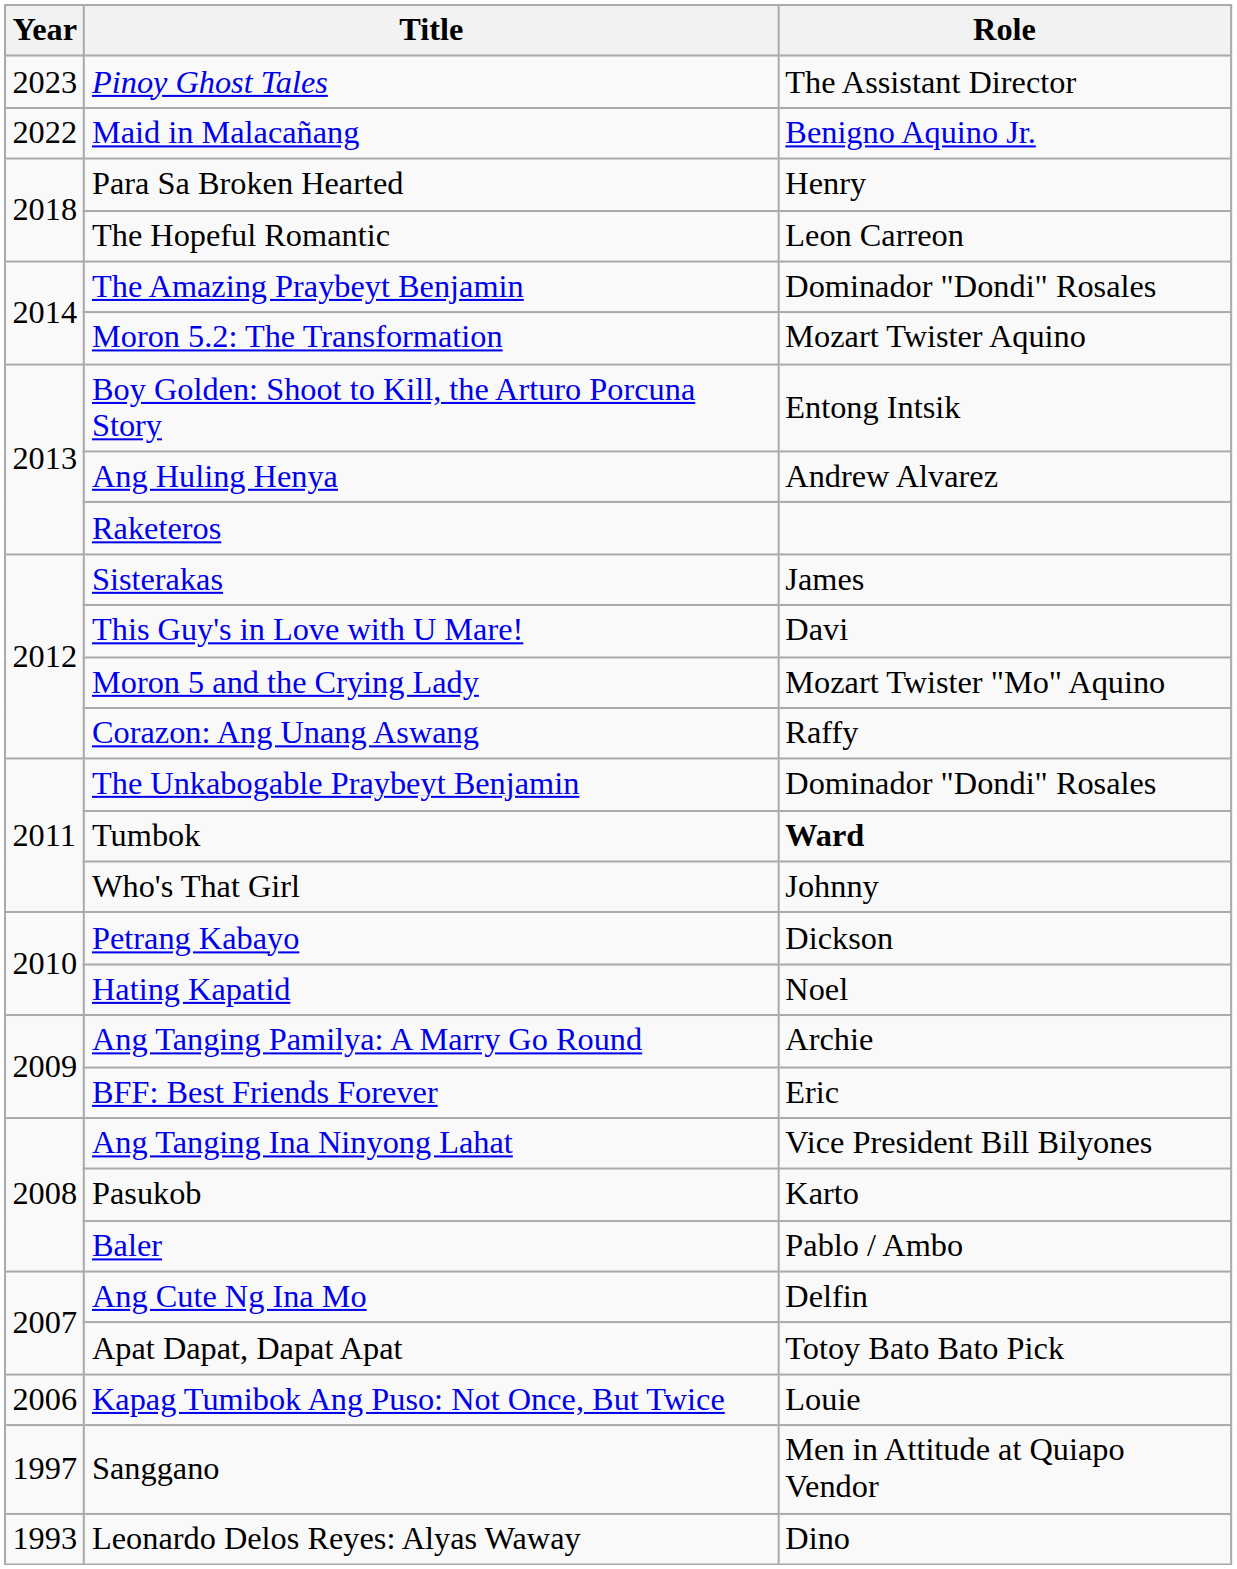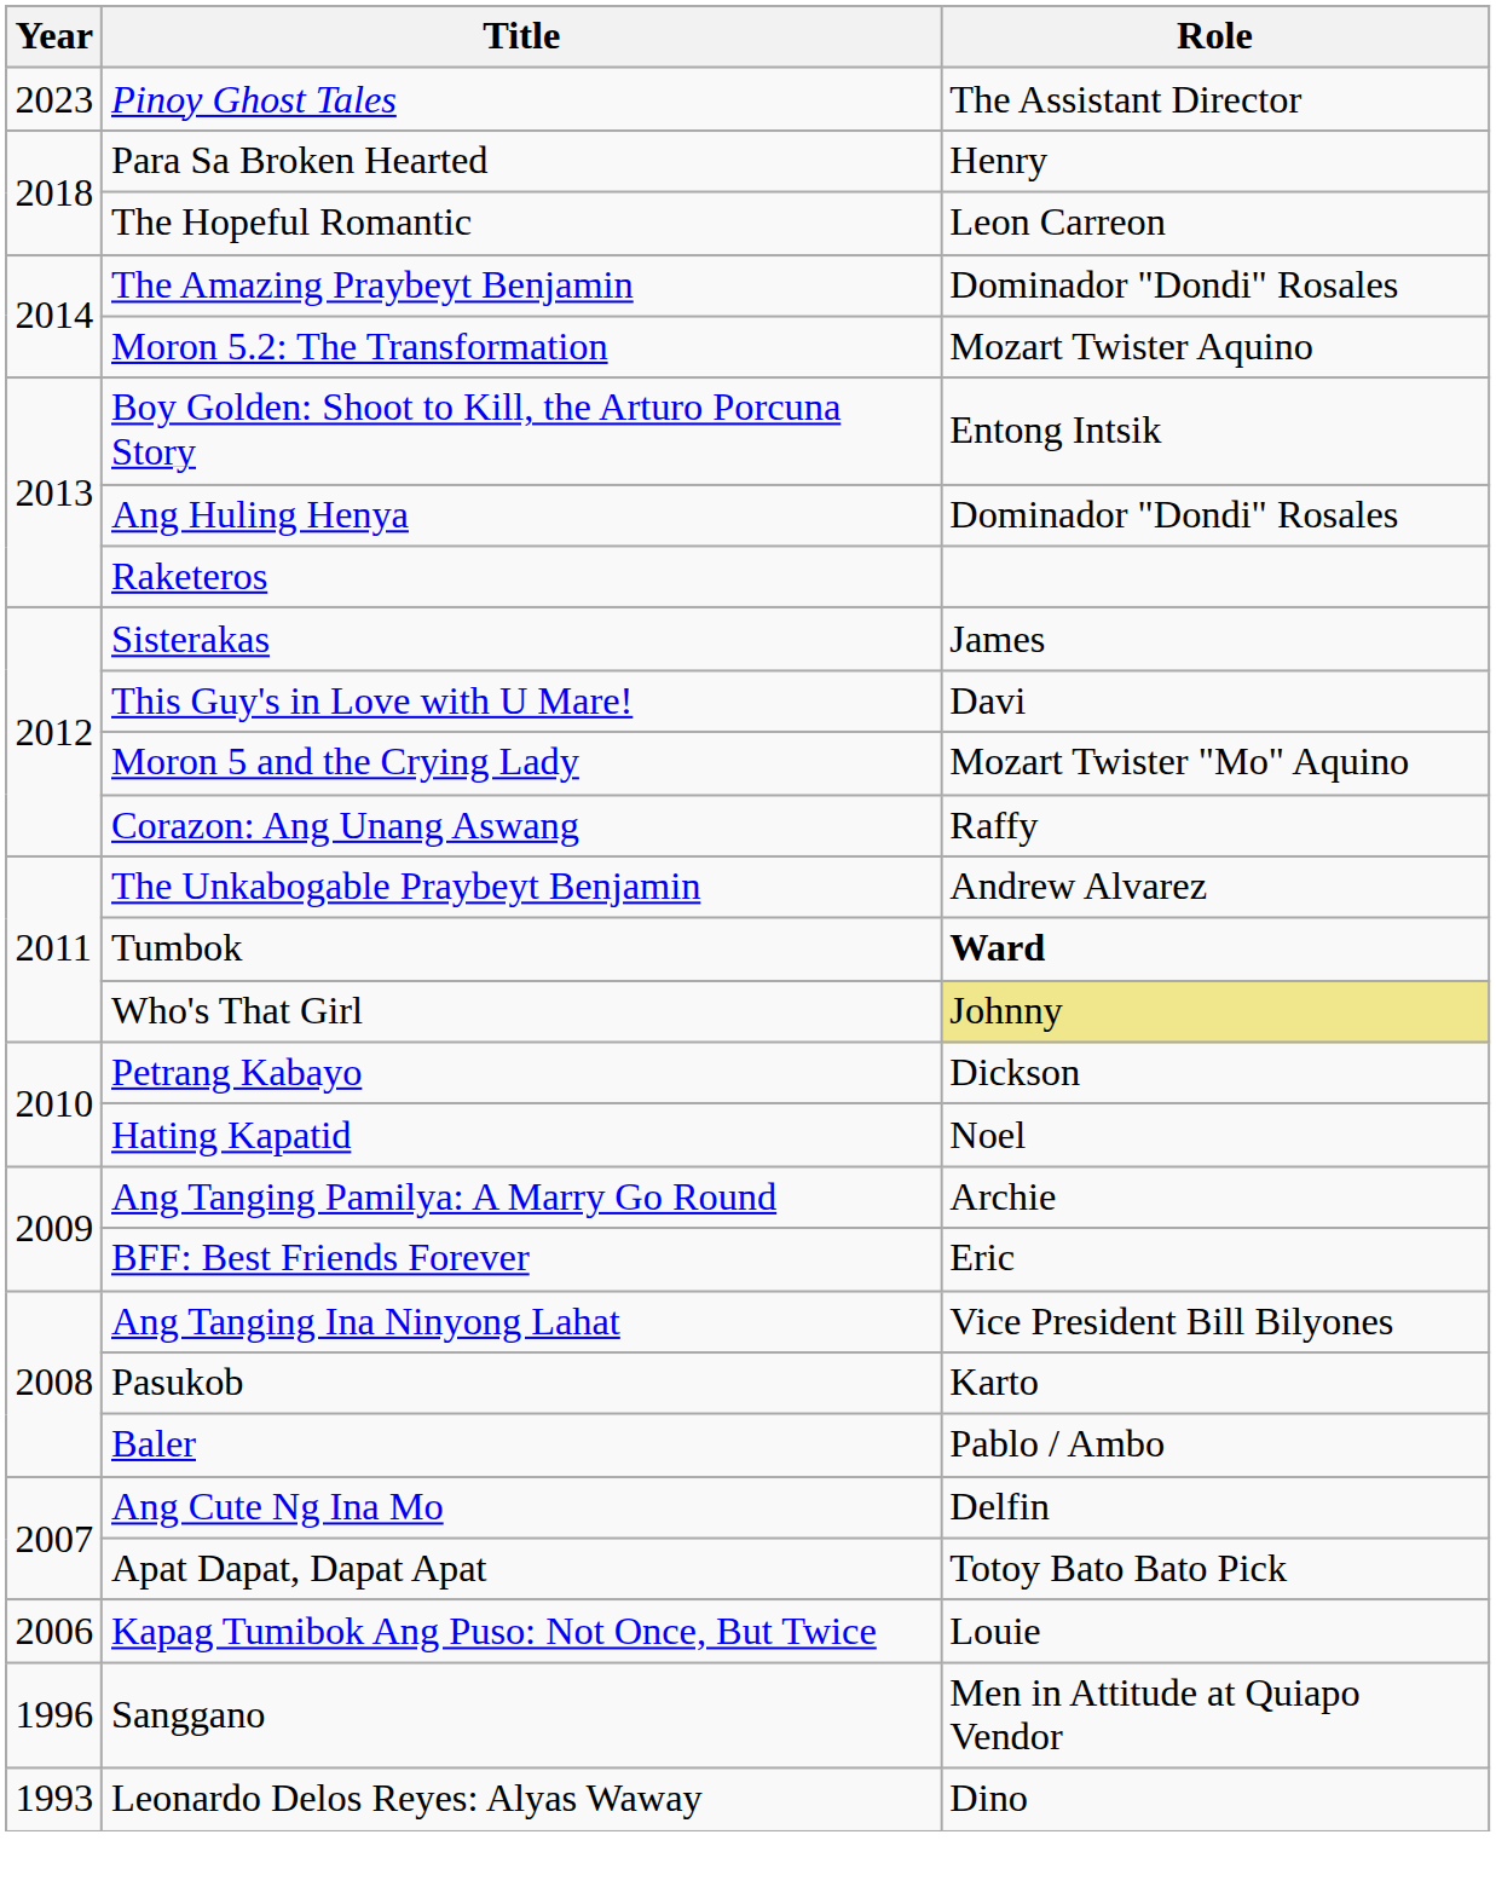 <table class="wikitable">
 <tr>
 <th>Year</th>
 <th>Title</th>
 <th>Role</th>
 </tr>
 <tr>
 <td>2023</td>
 <td><em><a href='#'>Pinoy Ghost Tales</a></em></td>
 <td>The Assistant Director</td>
-</tr>
-<tr>
-<td>2022</td>
-<td><a href='#'>Maid in Malacañang</a></td>
-<td><a href='#'>Benigno Aquino Jr.</a></td>
 </tr>
 <tr>
 <td rowspan=2>2018</td>
 <td>Para Sa Broken Hearted</td>
 <td>Henry</td>
 </tr>
 <tr>
 <td>The Hopeful Romantic</td>
 <td>Leon Carreon</td>
 </tr>
 <tr>
 <td rowspan=2>2014</td>
 <td><a href='#'>The Amazing Praybeyt Benjamin</a></td>
 <td>Dominador "Dondi" Rosales</td>
 </tr>
 <tr>
 <td><a href='#'>Moron 5.2: The Transformation</a></td>
 <td>Mozart Twister Aquino</td>
 </tr>
 <tr>
 <td rowspan="3">2013</td>
 <td><a href='#'>Boy Golden: Shoot to Kill, the Arturo Porcuna Story</a></td>
 <td>Entong Intsik</td>
 </tr>
 <tr>
 <td><a href='#'>Ang Huling Henya</a></td>
-<td>Andrew Alvarez</td>
+<td>Dominador "Dondi" Rosales</td>
 </tr>
 <tr>
 <td><a href='#'>Raketeros</a></td>
 <td></td>
 </tr>
 <tr>
 <td rowspan="4">2012</td>
 <td><a href='#'>Sisterakas</a></td>
 <td>James</td>
 </tr>
 <tr>
 <td><a href='#'>This Guy's in Love with U Mare!</a></td>
 <td>Davi</td>
 </tr>
 <tr>
 <td><a href='#'>Moron 5 and the Crying Lady</a></td>
 <td>Mozart Twister "Mo" Aquino</td>
 </tr>
 <tr>
 <td><a href='#'>Corazon: Ang Unang Aswang</a></td>
 <td>Raffy</td>
 </tr>
 <tr>
 <td rowspan="3">2011</td>
 <td><a href='#'>The Unkabogable Praybeyt Benjamin</a></td>
-<td>Dominador "Dondi" Rosales</td>
+<td>Andrew Alvarez</td>
 </tr>
 <tr>
 <td>Tumbok</td>
 <td><strong>Ward</strong></td>
 </tr>
 <tr>
 <td>Who's That Girl</td>
-<td>Johnny</td>
+<td style="background: khaki;">Johnny</td>
 </tr>
 <tr>
 <td rowspan="2">2010</td>
 <td><a href='#'>Petrang Kabayo</a></td>
 <td>Dickson</td>
 </tr>
 <tr>
 <td><a href='#'>Hating Kapatid</a></td>
 <td>Noel</td>
 </tr>
 <tr>
 <td rowspan="2">2009</td>
 <td><a href='#'>Ang Tanging Pamilya: A Marry Go Round</a></td>
 <td>Archie</td>
 </tr>
 <tr>
 <td><a href='#'>BFF: Best Friends Forever</a></td>
 <td>Eric</td>
 </tr>
 <tr>
 <td rowspan="3">2008</td>
 <td><a href='#'>Ang Tanging Ina Ninyong Lahat</a></td>
 <td>Vice President Bill Bilyones</td>
 </tr>
 <tr>
 <td>Pasukob</td>
 <td>Karto</td>
 </tr>
 <tr>
 <td><a href='#'>Baler</a></td>
 <td>Pablo / Ambo</td>
 </tr>
 <tr>
 <td rowspan="2">2007</td>
 <td><a href='#'>Ang Cute Ng Ina Mo</a></td>
 <td>Delfin</td>
 </tr>
 <tr>
 <td>Apat Dapat, Dapat Apat</td>
 <td>Totoy Bato Bato Pick</td>
 </tr>
 <tr>
 <td>2006</td>
 <td><a href='#'>Kapag Tumibok Ang Puso: Not Once, But Twice</a></td>
 <td>Louie</td>
 </tr>
 <tr>
-<td>1997</td>
+<td>1996</td>
 <td>Sanggano</td>
 <td>Men in Attitude at Quiapo Vendor</td>
 </tr>
 <tr>
 <td>1993</td>
 <td>Leonardo Delos Reyes: Alyas Waway</td>
 <td>Dino</td>
 </tr>
 </table>
